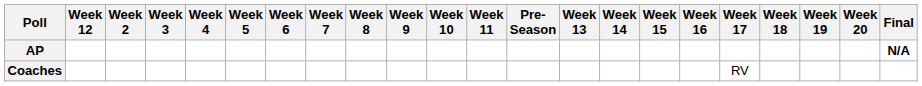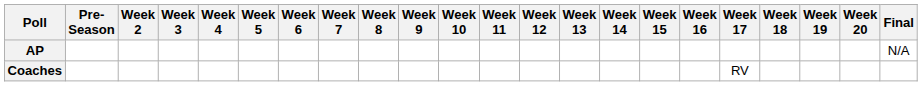 <table class="wikitable" style="white-space:nowrap;font-size:90%">
 <tr>
 <th>Poll</th>
-<th>Week<br>12</th>
+<th>Pre-<br>Season</th>
 <th>Week<br>2</th>
 <th>Week<br>3</th>
 <th>Week<br>4</th>
 <th>Week<br>5</th>
 <th>Week<br>6</th>
 <th>Week<br>7</th>
 <th>Week<br>8</th>
 <th>Week<br>9</th>
 <th>Week<br>10</th>
 <th>Week<br>11</th>
-<th>Pre-<br>Season</th>
+<th>Week<br>12</th>
 <th>Week<br>13</th>
 <th>Week<br>14</th>
 <th>Week<br>15</th>
 <th>Week<br>16</th>
 <th>Week<br>17</th>
 <th>Week<br>18</th>
 <th>Week<br>19</th>
 <th>Week<br>20</th>
 <th>Final</th>
 </tr>
 <tr style="text-align:center;">
 <th>AP</th>
 <td style="background:#FFF;"></td>
 <td style="background:#FFF;"></td>
 <td style="background:#FFF;"></td>
 <td style="background:#FFF;"></td>
 <td style="background:#FFF;"></td>
 <td style="background:#FFF;"></td>
 <td style="background:#FFF;"></td>
 <td style="background:#FFF;"></td>
 <td style="background:#FFF;"></td>
 <td style="background:#FFF;"></td>
 <td style="background:#FFF;"></td>
 <td style="background:#FFF;"></td>
 <td style="background:#FFF;"></td>
 <td style="background:#FFF;"></td>
 <td style="background:#FFF;"></td>
 <td style="background:#FFF;"></td>
 <td style="background:#FFF;"></td>
 <td style="background:#FFF;"></td>
 <td style="background:#FFF;"></td>
 <td style="background:#FFF;"></td>
-<td style="background:#FFF;"><strong>N/A</strong></td>
+<td style="background:#FFF;">N/A</td>
 </tr>
 <tr style="text-align:center;">
 <th>Coaches</th>
 <td style="background:#FFF;"></td>
 <td style="background:#FFF;"></td>
 <td style="background:#FFF;"></td>
 <td style="background:#FFF;"></td>
 <td style="background:#FFF;"></td>
 <td style="background:#FFF;"></td>
 <td style="background:#FFF;"></td>
 <td style="background:#FFF;"></td>
 <td style="background:#FFF;"></td>
 <td style="background:#FFF;"></td>
 <td style="background:#FFF;"></td>
 <td style="background:#FFF;"></td>
 <td style="background:#FFF;"></td>
 <td style="background:#FFF;"></td>
 <td style="background:#FFF;"></td>
 <td style="background:#FFF;"></td>
 <td style="background:#FFF;">RV</td>
 <td style="background:#FFF;"></td>
 <td style="background:#FFF;"></td>
 <td style="background:#FFF;"></td>
 <td style="background:#FFF;"></td>
 </tr>
 </table>
